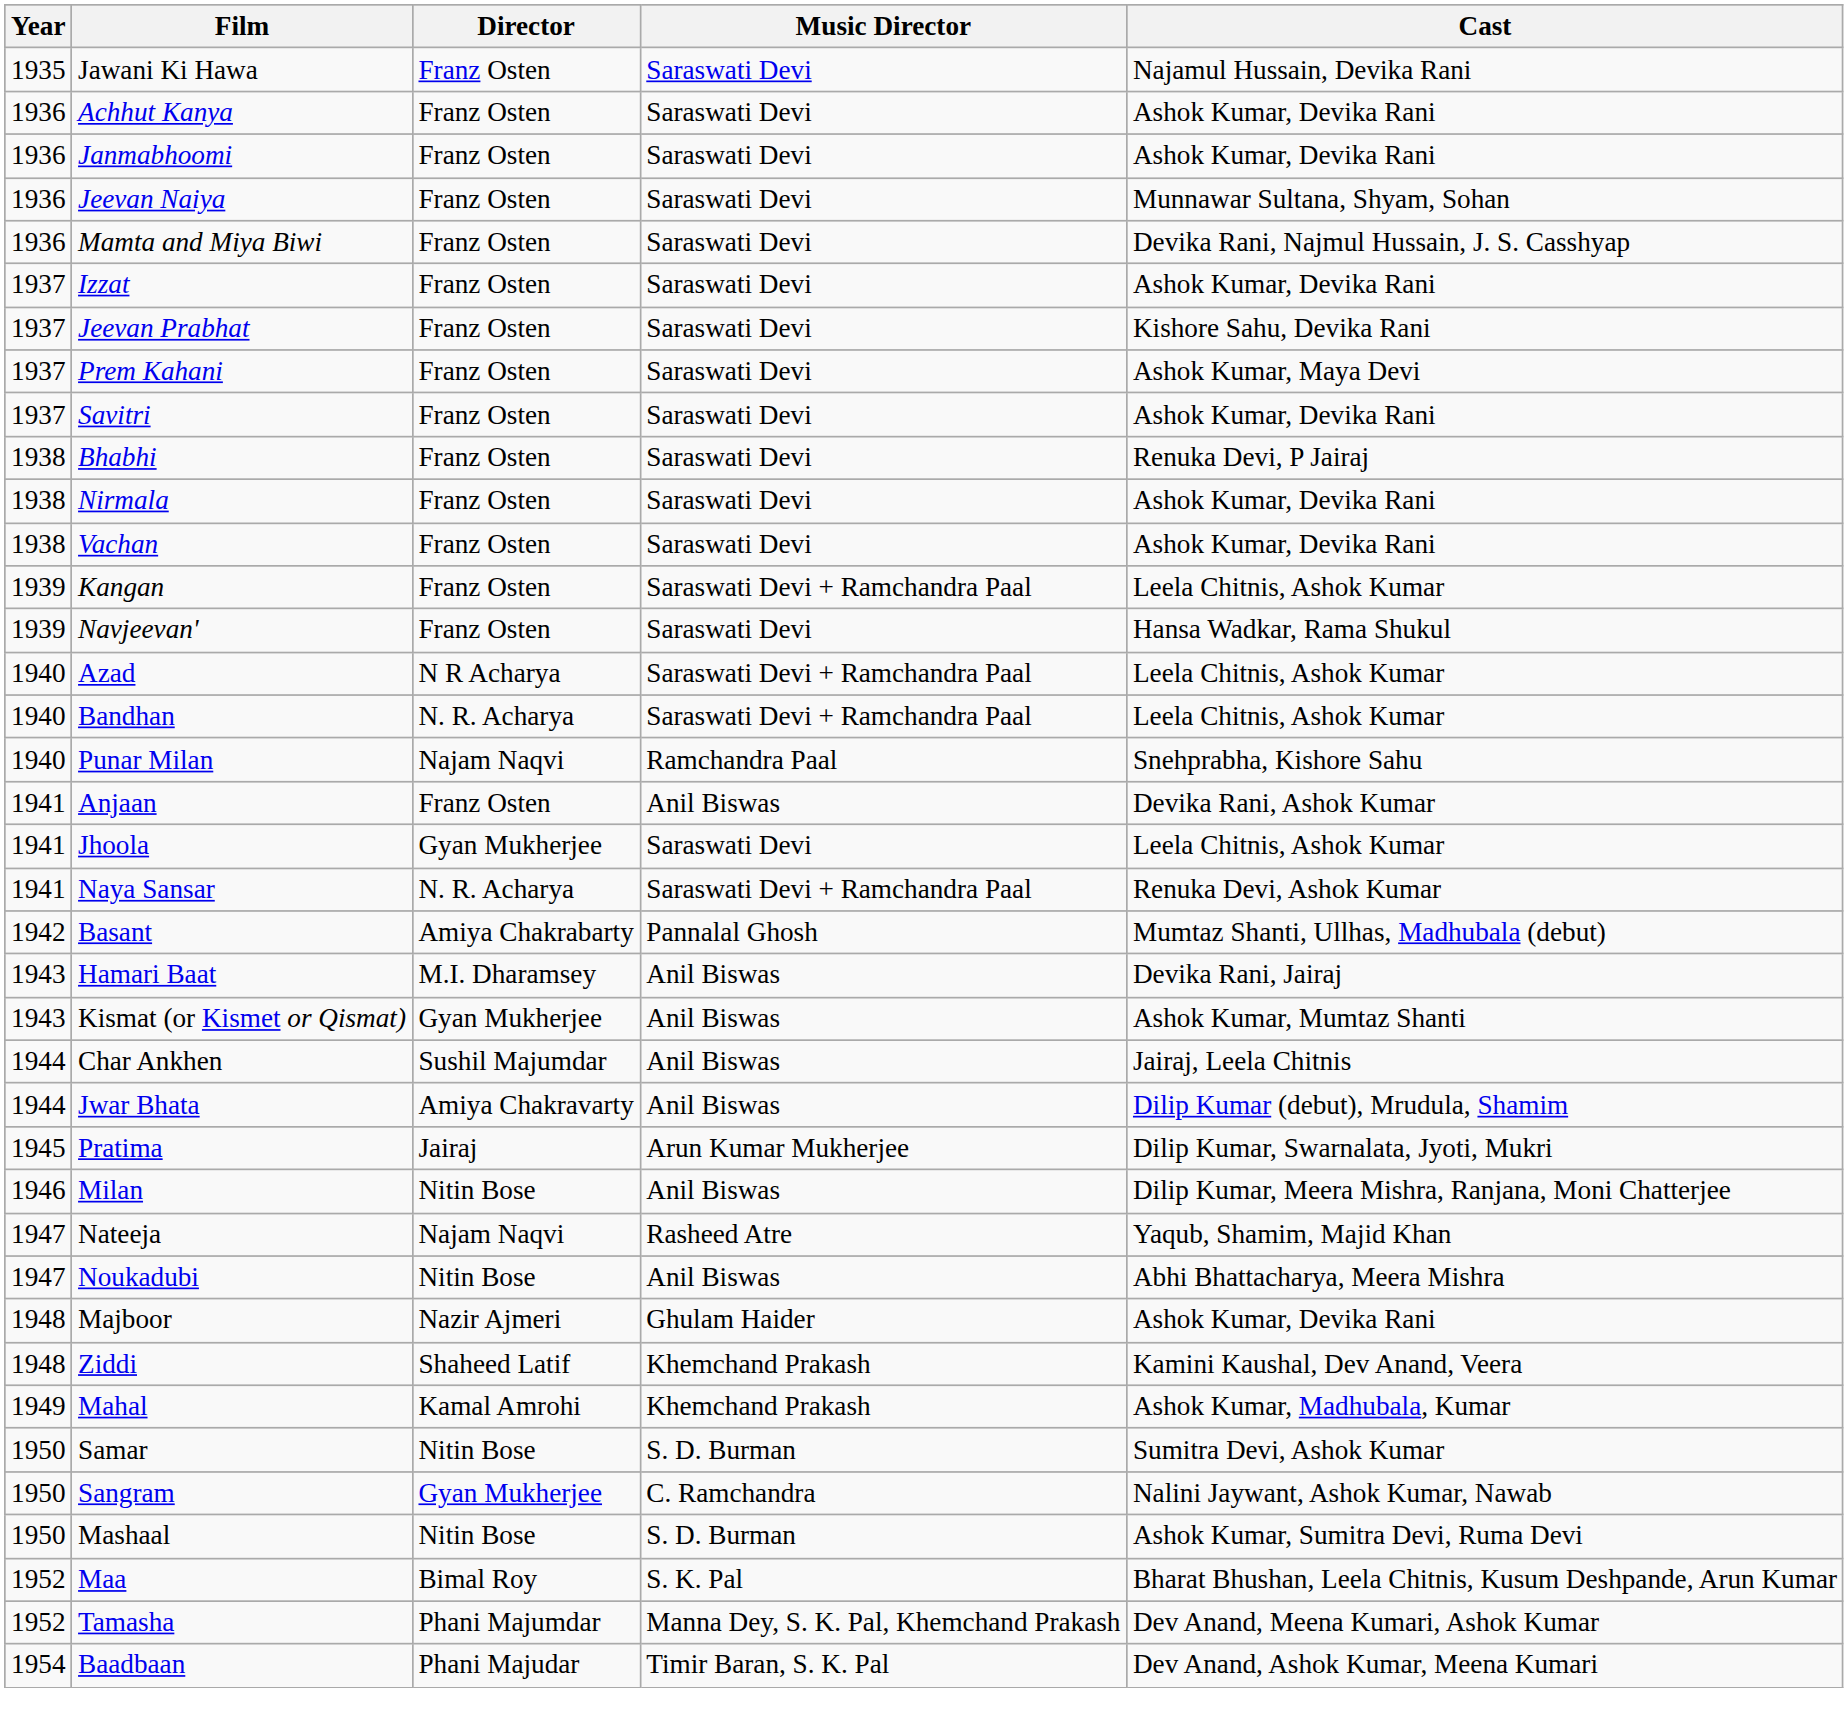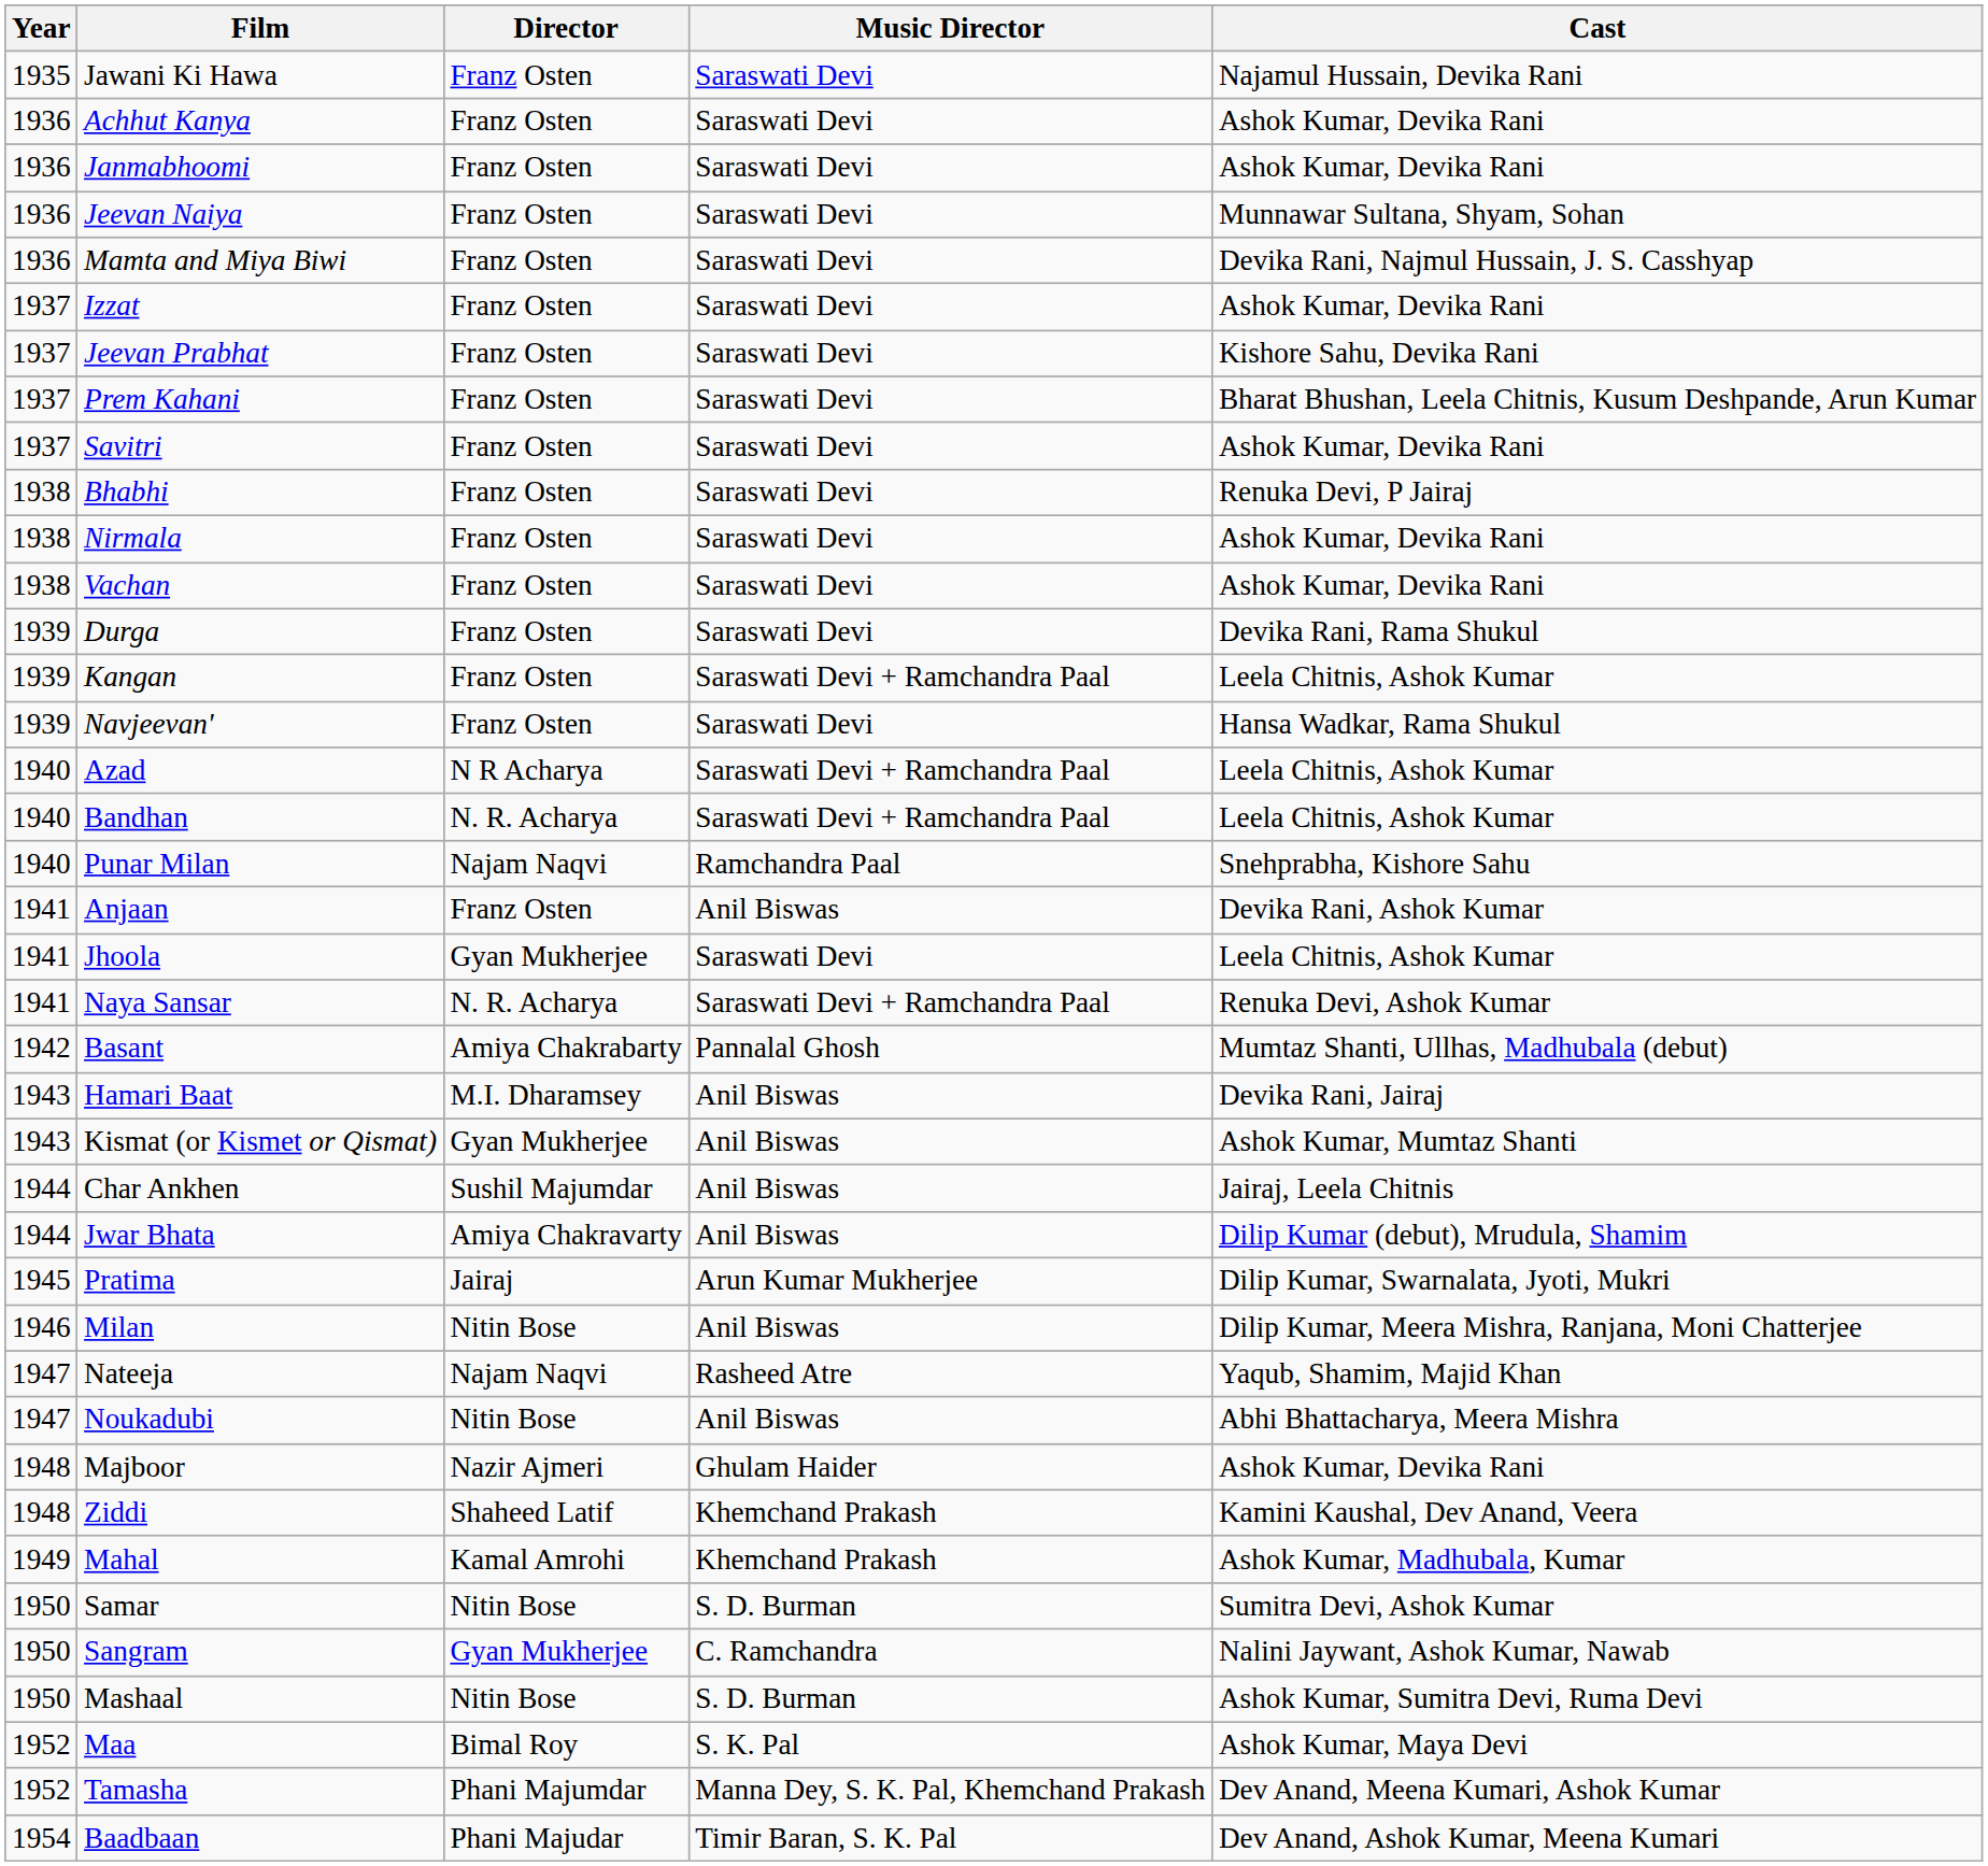 <table class="wikitable sortable">
 <tr>
 <th>Year</th>
 <th>Film</th>
 <th>Director</th>
 <th>Music Director</th>
 <th>Cast</th>
 </tr>
 <tr>
 <td>1935</td>
 <td>Jawani Ki Hawa</td>
 <td><a href='#'>Franz</a> Osten</td>
 <td><a href='#'>Saraswati Devi</a></td>
 <td>Najamul Hussain, Devika Rani</td>
 </tr>
 <tr>
 <td>1936</td>
 <td><em><a href='#'>Achhut Kanya</a></em></td>
 <td>Franz Osten</td>
 <td>Saraswati Devi</td>
 <td>Ashok Kumar, Devika Rani</td>
 </tr>
 <tr>
 <td>1936</td>
 <td><em><a href='#'>Janmabhoomi</a></em></td>
 <td>Franz Osten</td>
 <td>Saraswati Devi</td>
 <td>Ashok Kumar, Devika Rani</td>
 </tr>
 <tr>
 <td>1936</td>
 <td><em><a href='#'>Jeevan Naiya</a></em></td>
 <td>Franz Osten</td>
 <td>Saraswati Devi</td>
 <td>Munnawar Sultana, Shyam, Sohan</td>
 </tr>
 <tr>
 <td>1936</td>
 <td><em>Mamta and Miya Biwi</em></td>
 <td>Franz Osten</td>
 <td>Saraswati Devi</td>
 <td>Devika Rani, Najmul Hussain, J. S. Casshyap</td>
 </tr>
 <tr>
 <td>1937</td>
 <td><em><a href='#'>Izzat</a></em></td>
 <td>Franz Osten</td>
 <td>Saraswati Devi</td>
 <td>Ashok Kumar, Devika Rani</td>
 </tr>
 <tr>
 <td>1937</td>
 <td><em><a href='#'>Jeevan Prabhat</a></em></td>
 <td>Franz Osten</td>
 <td>Saraswati Devi</td>
 <td>Kishore Sahu, Devika Rani</td>
 </tr>
 <tr>
 <td>1937</td>
 <td><em><a href='#'>Prem Kahani</a></em></td>
 <td>Franz Osten</td>
 <td>Saraswati Devi</td>
-<td>Ashok Kumar, Maya Devi</td>
+<td>Bharat Bhushan, Leela Chitnis, Kusum Deshpande, Arun Kumar</td>
 </tr>
 <tr>
 <td>1937</td>
 <td><em><a href='#'>Savitri</a></em></td>
 <td>Franz Osten</td>
 <td>Saraswati Devi</td>
 <td>Ashok Kumar, Devika Rani</td>
 </tr>
 <tr>
 <td>1938</td>
 <td><em><a href='#'>Bhabhi</a></em></td>
 <td>Franz Osten</td>
 <td>Saraswati Devi</td>
 <td>Renuka Devi, P Jairaj</td>
 </tr>
 <tr>
 <td>1938</td>
 <td><em><a href='#'>Nirmala</a></em></td>
 <td>Franz Osten</td>
 <td>Saraswati Devi</td>
 <td>Ashok Kumar, Devika Rani</td>
 </tr>
 <tr>
 <td>1938</td>
 <td><em><a href='#'>Vachan</a></em></td>
 <td>Franz Osten</td>
 <td>Saraswati Devi</td>
 <td>Ashok Kumar, Devika Rani</td>
+</tr>
+<tr>
+<td>1939</td>
+<td><em>Durga</em></td>
+<td>Franz Osten</td>
+<td>Saraswati Devi</td>
+<td>Devika Rani, Rama Shukul</td>
 </tr>
 <tr>
 <td>1939</td>
 <td><em>Kangan</em></td>
 <td>Franz Osten</td>
 <td>Saraswati Devi + Ramchandra Paal</td>
 <td>Leela Chitnis, Ashok Kumar</td>
 </tr>
 <tr>
 <td>1939</td>
 <td><em>Navjeevan'</td>
 <td>Franz Osten</td>
 <td>Saraswati Devi</td>
 <td>Hansa Wadkar, Rama Shukul</td>
 </tr>
 <tr>
 <td>1940</td>
 <td></em><a href='#'>Azad</a><em></td>
 <td>N R Acharya</td>
 <td>Saraswati Devi + Ramchandra Paal</td>
 <td>Leela Chitnis, Ashok Kumar</td>
 </tr>
 <tr>
 <td>1940</td>
 <td></em><a href='#'>Bandhan</a><em></td>
 <td>N. R. Acharya</td>
 <td>Saraswati Devi + Ramchandra Paal</td>
 <td>Leela Chitnis, Ashok Kumar</td>
 </tr>
 <tr>
 <td>1940</td>
 <td></em><a href='#'>Punar Milan</a><em></td>
 <td>Najam Naqvi</td>
 <td>Ramchandra Paal</td>
 <td>Snehprabha, Kishore Sahu</td>
 </tr>
 <tr>
 <td>1941</td>
 <td></em><a href='#'>Anjaan</a><em></td>
 <td>Franz Osten</td>
 <td>Anil Biswas</td>
 <td>Devika Rani, Ashok Kumar</td>
 </tr>
 <tr>
 <td>1941</td>
 <td></em><a href='#'>Jhoola</a><em></td>
 <td>Gyan Mukherjee</td>
 <td>Saraswati Devi</td>
 <td>Leela Chitnis, Ashok Kumar</td>
 </tr>
 <tr>
 <td>1941</td>
 <td></em><a href='#'>Naya Sansar</a><em></td>
 <td>N. R. Acharya</td>
 <td>Saraswati Devi + Ramchandra Paal</td>
 <td>Renuka Devi, Ashok Kumar</td>
 </tr>
 <tr>
 <td>1942</td>
 <td></em><a href='#'>Basant</a><em></td>
 <td>Amiya Chakrabarty</td>
 <td>Pannalal Ghosh</td>
 <td>Mumtaz Shanti, Ullhas, <a href='#'>Madhubala</a> (debut)</td>
 </tr>
 <tr>
 <td>1943</td>
 <td></em><a href='#'>Hamari Baat</a><em></td>
 <td>M.I. Dharamsey</td>
 <td>Anil Biswas</td>
 <td>Devika Rani, Jairaj</td>
 </tr>
 <tr>
 <td>1943</td>
 <td>Kismat (or </em><a href='#'>Kismet</a><em> or Qismat)</td>
 <td>Gyan Mukherjee</td>
 <td>Anil Biswas</td>
 <td>Ashok Kumar, Mumtaz Shanti</td>
 </tr>
 <tr>
 <td>1944</td>
 <td></em>Char Ankhen<em></td>
 <td>Sushil Majumdar</td>
 <td>Anil Biswas</td>
 <td>Jairaj, Leela Chitnis</td>
 </tr>
 <tr>
 <td>1944</td>
 <td></em><a href='#'>Jwar Bhata</a><em></td>
 <td>Amiya Chakravarty</td>
 <td>Anil Biswas</td>
 <td><a href='#'>Dilip Kumar</a> (debut), Mrudula, <a href='#'>Shamim</a></td>
 </tr>
 <tr>
 <td>1945</td>
 <td></em><a href='#'>Pratima</a><em></td>
 <td>Jairaj</td>
 <td>Arun Kumar Mukherjee</td>
 <td>Dilip Kumar, Swarnalata, Jyoti, Mukri</td>
 </tr>
 <tr>
 <td>1946</td>
 <td></em><a href='#'>Milan</a><em></td>
 <td>Nitin Bose</td>
 <td>Anil Biswas</td>
 <td>Dilip Kumar, Meera Mishra, Ranjana, Moni Chatterjee</td>
 </tr>
 <tr>
 <td>1947</td>
 <td></em>Nateeja<em></td>
 <td>Najam Naqvi</td>
 <td>Rasheed Atre</td>
 <td>Yaqub, Shamim, Majid Khan</td>
 </tr>
 <tr>
 <td>1947</td>
 <td></em><a href='#'>Noukadubi</a><em></td>
 <td>Nitin Bose</td>
 <td>Anil Biswas</td>
 <td>Abhi Bhattacharya, Meera Mishra</td>
 </tr>
 <tr>
 <td>1948</td>
 <td></em>Majboor<em></td>
 <td>Nazir Ajmeri</td>
 <td>Ghulam Haider</td>
 <td>Ashok Kumar, Devika Rani</td>
 </tr>
 <tr>
 <td>1948</td>
 <td></em><a href='#'>Ziddi</a><em></td>
 <td>Shaheed Latif</td>
 <td>Khemchand Prakash</td>
 <td>Kamini Kaushal, Dev Anand, Veera</td>
 </tr>
 <tr>
 <td>1949</td>
 <td></em><a href='#'>Mahal</a><em></td>
 <td>Kamal Amrohi</td>
 <td>Khemchand Prakash</td>
 <td>Ashok Kumar, <a href='#'>Madhubala</a>, Kumar</td>
 </tr>
 <tr>
 <td>1950</td>
 <td></em>Samar<em></td>
 <td>Nitin Bose</td>
 <td>S. D. Burman</td>
 <td>Sumitra Devi, Ashok Kumar</td>
 </tr>
 <tr>
 <td>1950</td>
 <td></em><a href='#'>Sangram</a><em></td>
 <td><a href='#'>Gyan Mukherjee</a></td>
 <td>C. Ramchandra</td>
 <td>Nalini Jaywant, Ashok Kumar, Nawab</td>
 </tr>
 <tr>
 <td>1950</td>
 <td></em>Mashaal<em></td>
 <td>Nitin Bose</td>
 <td>S. D. Burman</td>
 <td>Ashok Kumar, Sumitra Devi, Ruma Devi</td>
 </tr>
 <tr>
 <td>1952</td>
 <td></em><a href='#'>Maa</a><em></td>
 <td>Bimal Roy</td>
 <td>S. K. Pal</td>
-<td>Bharat Bhushan, Leela Chitnis, Kusum Deshpande, Arun Kumar</td>
+<td>Ashok Kumar, Maya Devi</td>
 </tr>
 <tr>
 <td>1952</td>
 <td></em><a href='#'>Tamasha</a><em></td>
 <td>Phani Majumdar</td>
 <td>Manna Dey, S. K. Pal, Khemchand Prakash</td>
 <td>Dev Anand, Meena Kumari, Ashok Kumar</td>
 </tr>
 <tr>
 <td>1954</td>
 <td></em><a href='#'>Baadbaan</a><em></td>
 <td>Phani Majudar</td>
 <td>Timir Baran, S. K. Pal</td>
 <td>Dev Anand, Ashok Kumar, Meena Kumari</td>
 </tr>
 </table>
